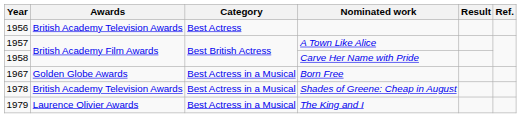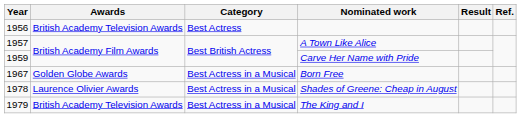 <table class="wikitable">
 <tr>
 <th>Year</th>
 <th>Awards</th>
 <th>Category</th>
 <th>Nominated work</th>
 <th>Result</th>
 <th>Ref.</th>
 </tr>
 <tr>
 <td>1956</td>
 <td><a href='#'>British Academy Television Awards</a></td>
 <td><a href='#'>Best Actress</a></td>
 <td></td>
 <td></td>
 <td></td>
 </tr>
 <tr>
 <td>1957</td>
 <td rowspan="2"><a href='#'>British Academy Film Awards</a></td>
 <td rowspan="2"><a href='#'>Best British Actress</a></td>
 <td><a href='#'><em>A Town Like Alice</em></a></td>
 <td></td>
 <td rowspan="2"></td>
 </tr>
 <tr>
-<td>1958</td>
+<td>1959</td>
 <td><a href='#'><em>Carve Her Name with Pride</em></a></td>
 <td></td>
 </tr>
 <tr>
 <td>1967</td>
 <td><a href='#'>Golden Globe Awards</a></td>
 <td><a href='#'>Best Actress in a Musical</a></td>
 <td><a href='#'><em>Born Free</em></a></td>
 <td></td>
 <td></td>
 </tr>
 <tr>
 <td>1978</td>
-<td><a href='#'>British Academy Television Awards</a></td>
+<td><a href='#'>Laurence Olivier Awards</a></td>
 <td><a href='#'>Best Actress in a Musical</a></td>
 <td><a href='#'><em>Shades of Greene: Cheap in August</em></a></td>
 <td></td>
 <td></td>
 </tr>
 <tr>
 <td>1979</td>
-<td><a href='#'>Laurence Olivier Awards</a></td>
+<td><a href='#'>British Academy Television Awards</a></td>
 <td><a href='#'>Best Actress in a Musical</a></td>
 <td><a href='#'><em>The King and I</em></a></td>
 <td></td>
 <td></td>
 </tr>
 </table>
